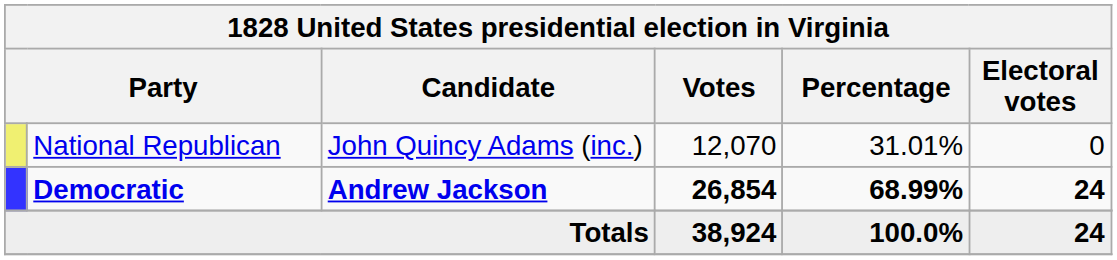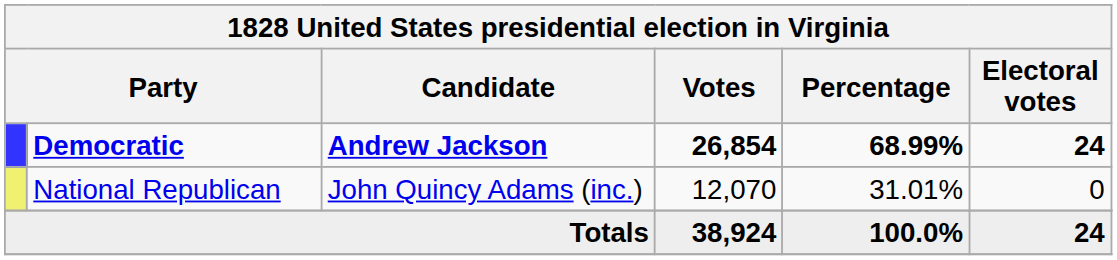 <table class="wikitable" style="font-size: 95%;">
 <tr>
 <th colspan="6">1828 United States presidential election in Virginia</th>
 </tr>
 <tr>
 <th colspan="2" style="width: 15em">Party</th>
 <th style="width: 17em">Candidate</th>
 <th style="width: 5em">Votes</th>
 <th style="width: 7em">Percentage</th>
 <th style="width: 5em">Electoral votes</th>
 </tr>
 <tr>
+<th style="background-color:#3333FF; width: 3px"></th>
+<td style="width: 130px"><strong><a href='#'>Democratic</a></strong></td>
+<td><strong><a href='#'>Andrew Jackson</a></strong></td>
+<td align="right"><strong>26,854</strong></td>
+<td align="right"><strong>68.99%</strong></td>
+<td align="right"><strong>24</strong></td>
+</tr>
+<tr>
 <th style="background-color:#F0F071; width: 3px"></th>
 <td style="width: 130px"><a href='#'>National Republican</a></td>
 <td><a href='#'>John Quincy Adams</a> (<a href='#'>inc.</a>)</td>
 <td align="right">12,070</td>
 <td align="right">31.01%</td>
 <td align="right">0</td>
-</tr>
-<tr>
-<th style="background-color:#3333FF; width: 3px"></th>
-<td style="width: 130px"><strong><a href='#'>Democratic</a></strong></td>
-<td><strong><a href='#'>Andrew Jackson</a></strong></td>
-<td align="right"><strong>26,854</strong></td>
-<td align="right"><strong>68.99%</strong></td>
-<td align="right"><strong>24</strong></td>
 </tr>
 <tr>
 </tr>
 <tr bgcolor="#EEEEEE">
 <td colspan="3" align="right"><strong>Totals</strong></td>
 <td align="right"><strong>38,924</strong></td>
 <td align="right"><strong>100.0%</strong></td>
 <td align="right"><strong>24</strong></td>
 </tr>
 <tr>
 </tr>
 </table>
